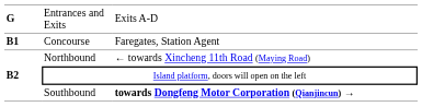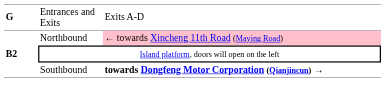 <table table border=0 cellspacing=0 cellpadding=3>
 <tr>
 <td style="border-top:solid 1px gray;border-bottom:solid 1px gray;" width=50><strong>G</strong></td>
 <td style="border-top:solid 1px gray;border-bottom:solid 1px gray;" width=100>Entrances and Exits</td>
 <td style="border-top:solid 1px gray;border-bottom:solid 1px gray;" width=450>Exits A-D</td>
 </tr>
 <tr>
-<td style="border-top:solid 0px gray;border-bottom:solid 1px gray;" width=50><strong>B1</strong></td>
-<td style="border-top:solid 0px gray;border-bottom:solid 1px gray;" width=100>Concourse</td>
-<td style="border-top:solid 0px gray;border-bottom:solid 1px gray;" width=450>Faregates, Station Agent</td>
-</tr>
-<tr>
 <td style="border-bottom:solid 1px gray;" rowspan=3><strong>B2</strong></td>
 <td>Northbound</td>
-<td>←  towards <a href='#'>Xincheng 11th Road</a> <small>(<a href='#'>Maying Road</a>)</small></td>
+<td style="background: pink;">←  towards <a href='#'>Xincheng 11th Road</a> <small>(<a href='#'>Maying Road</a>)</small></td>
 </tr>
 <tr>
 <td style="border-right:solid 2px black;border-left:solid 2px black;border-top:solid 2px black;border-bottom:solid 2px black;text-align:center;" colspan=2><small><a href='#'>Island platform</a>, doors will open on the left</small></td>
 </tr>
 <tr>
 <td style="border-bottom:solid 1px gray;">Southbound</td>
 <td style="border-bottom:solid 1px gray;"><strong> towards <a href='#'>Dongfeng Motor Corporation</a> <small>(<a href='#'>Qianjincun</a>)</small> →</strong></td>
 </tr>
 </table>
